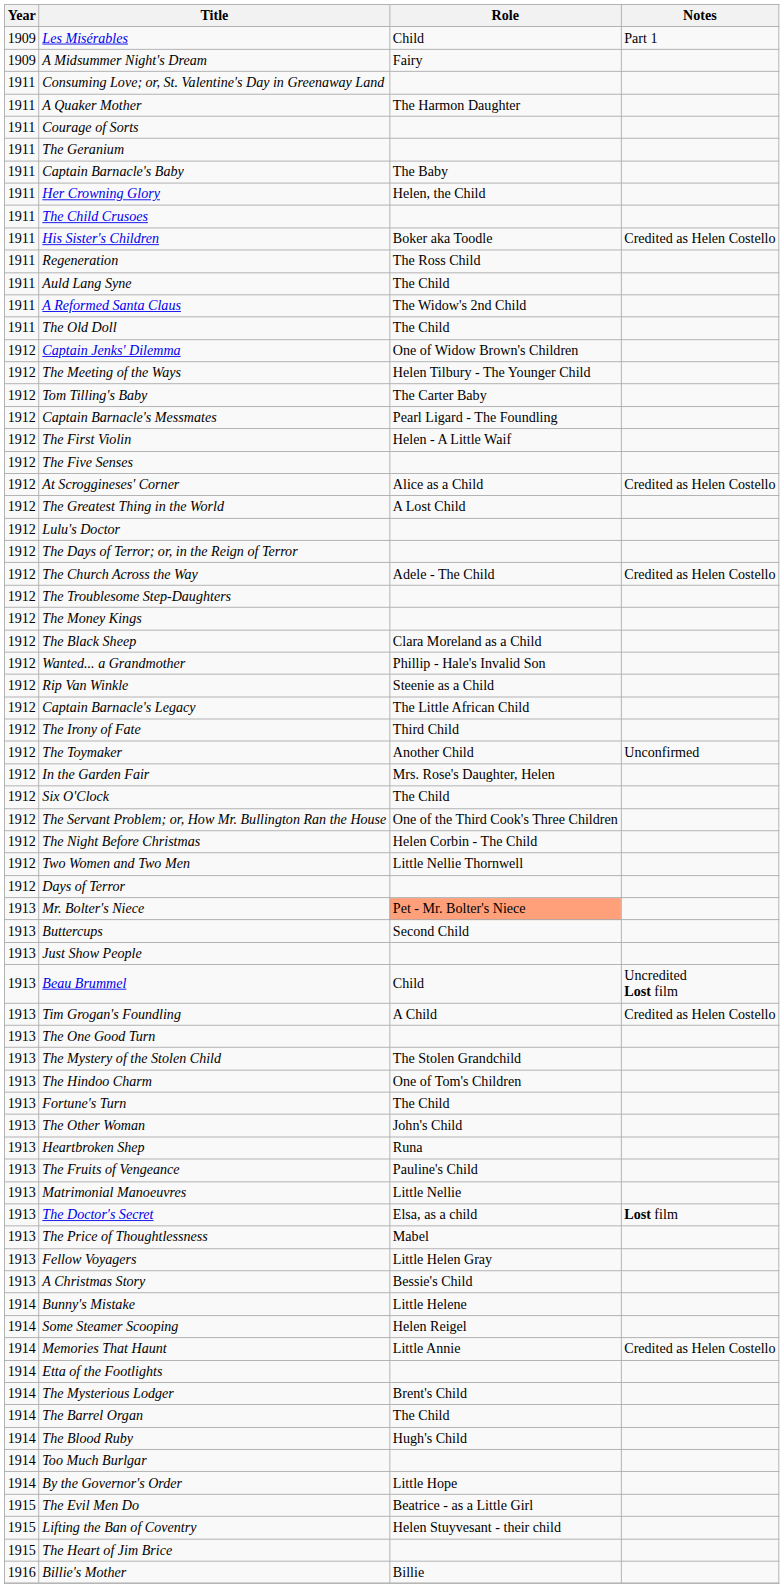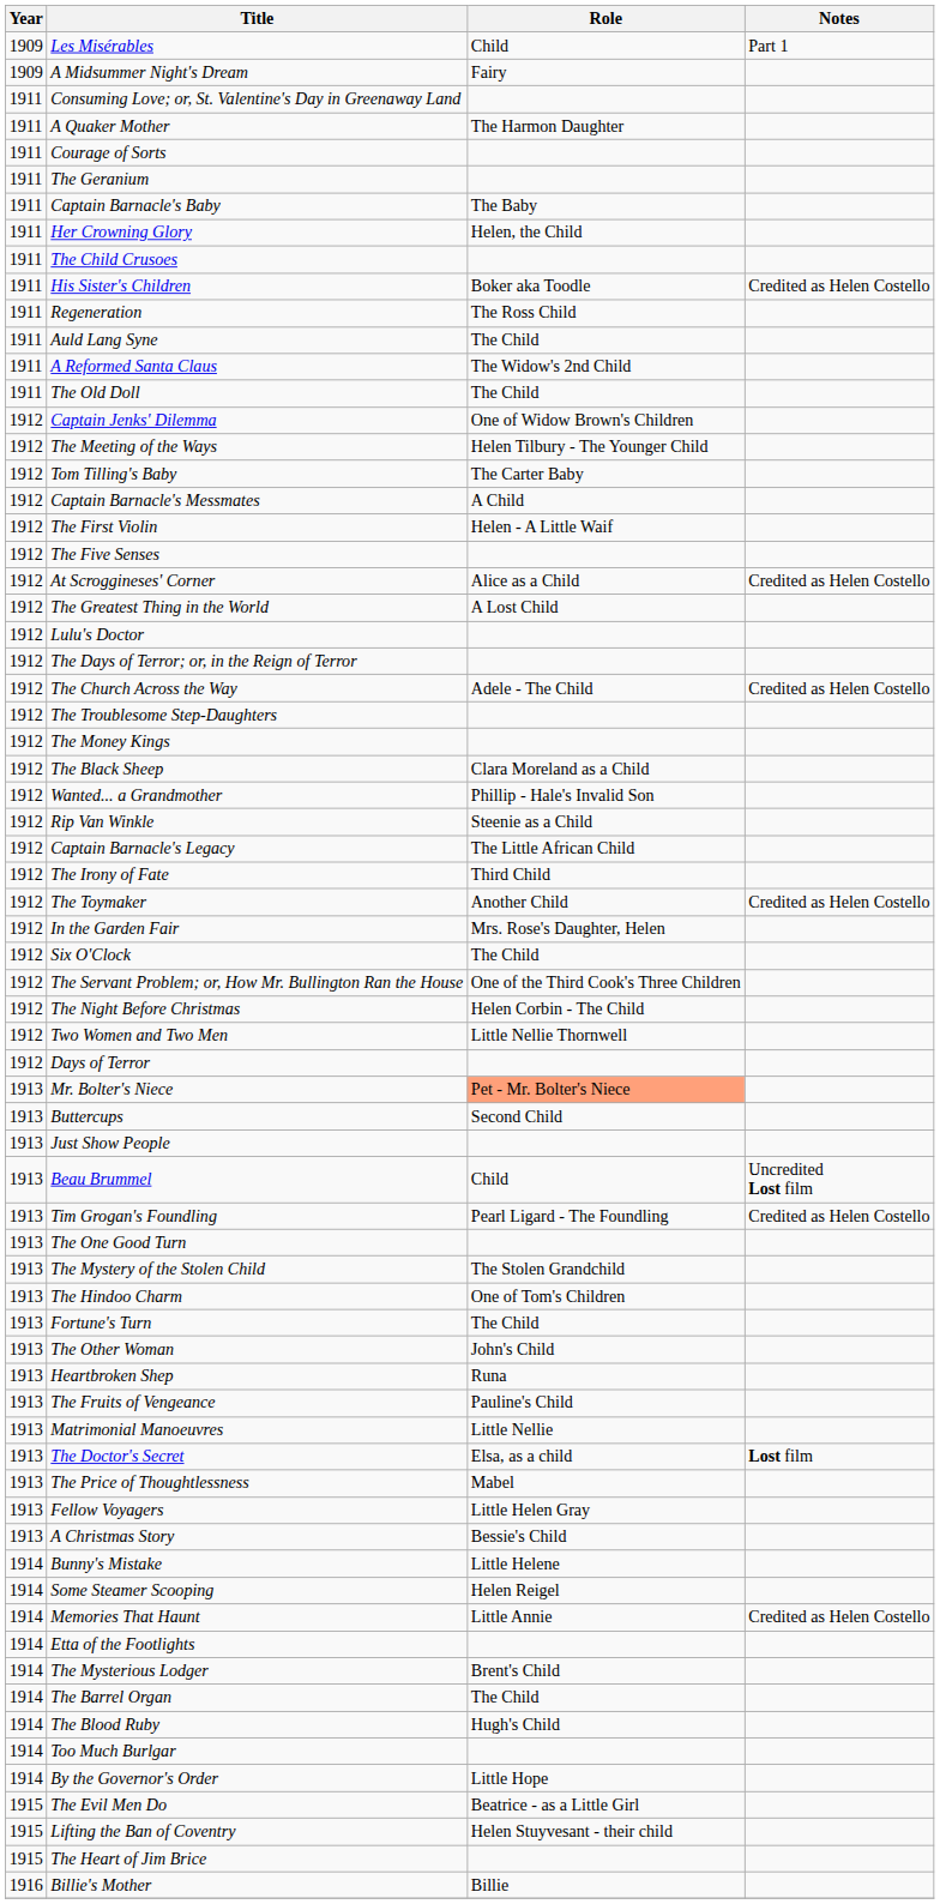 <table class="wikitable sortable">
 <tr>
 <th>Year</th>
 <th>Title</th>
 <th>Role</th>
 <th class="unsortable">Notes</th>
 </tr>
 <tr>
 <td>1909</td>
 <td><em><a href='#'>Les Misérables</a></em></td>
 <td>Child</td>
 <td>Part 1</td>
 </tr>
 <tr>
 <td>1909</td>
 <td><em>A Midsummer Night's Dream</em></td>
 <td>Fairy</td>
 <td></td>
 </tr>
 <tr>
 <td>1911</td>
 <td><em>Consuming Love; or, St. Valentine's Day in Greenaway Land</em></td>
 <td></td>
 <td></td>
 </tr>
 <tr>
 <td>1911</td>
 <td><em>A Quaker Mother</em></td>
 <td>The Harmon Daughter</td>
 <td></td>
 </tr>
 <tr>
 <td>1911</td>
 <td><em>Courage of Sorts</em></td>
 <td></td>
 <td></td>
 </tr>
 <tr>
 <td>1911</td>
 <td><em>The Geranium</em></td>
 <td></td>
 <td></td>
 </tr>
 <tr>
 <td>1911</td>
 <td><em>Captain Barnacle's Baby</em></td>
 <td>The Baby</td>
 <td></td>
 </tr>
 <tr>
 <td>1911</td>
 <td><em><a href='#'>Her Crowning Glory</a></em></td>
 <td>Helen, the Child</td>
 <td></td>
 </tr>
 <tr>
 <td>1911</td>
 <td><em><a href='#'>The Child Crusoes</a></em></td>
 <td></td>
 <td></td>
 </tr>
 <tr>
 <td>1911</td>
 <td><em><a href='#'>His Sister's Children</a></em></td>
 <td>Boker aka Toodle</td>
 <td>Credited as Helen Costello</td>
 </tr>
 <tr>
 <td>1911</td>
 <td><em>Regeneration</em></td>
 <td>The Ross Child</td>
 <td></td>
 </tr>
 <tr>
 <td>1911</td>
 <td><em>Auld Lang Syne</em></td>
 <td>The Child</td>
 <td></td>
 </tr>
 <tr>
 <td>1911</td>
 <td><em><a href='#'>A Reformed Santa Claus</a></em></td>
 <td>The Widow's 2nd Child</td>
 <td></td>
 </tr>
 <tr>
 <td>1911</td>
 <td><em>The Old Doll</em></td>
 <td>The Child</td>
 <td></td>
 </tr>
 <tr>
 <td>1912</td>
 <td><em><a href='#'>Captain Jenks' Dilemma</a></em></td>
 <td>One of Widow Brown's Children</td>
 <td></td>
 </tr>
 <tr>
 <td>1912</td>
 <td><em>The Meeting of the Ways</em></td>
 <td>Helen Tilbury - The Younger Child</td>
 <td></td>
 </tr>
 <tr>
 <td>1912</td>
 <td><em>Tom Tilling's Baby</em></td>
 <td>The Carter Baby</td>
 <td></td>
 </tr>
 <tr>
 <td>1912</td>
 <td><em>Captain Barnacle's Messmates</em></td>
-<td>Pearl Ligard - The Foundling</td>
+<td>A Child</td>
 <td></td>
 </tr>
 <tr>
 <td>1912</td>
 <td><em>The First Violin</em></td>
 <td>Helen - A Little Waif</td>
 <td></td>
 </tr>
 <tr>
 <td>1912</td>
 <td><em>The Five Senses</em></td>
 <td></td>
 <td></td>
 </tr>
 <tr>
 <td>1912</td>
 <td><em>At Scroggineses' Corner</em></td>
 <td>Alice as a Child</td>
 <td>Credited as Helen Costello</td>
 </tr>
 <tr>
 <td>1912</td>
 <td><em>The Greatest Thing in the World</em></td>
 <td>A Lost Child</td>
 <td></td>
 </tr>
 <tr>
 <td>1912</td>
 <td><em>Lulu's Doctor</em></td>
 <td></td>
 <td></td>
 </tr>
 <tr>
 <td>1912</td>
 <td><em>The Days of Terror; or, in the Reign of Terror</em></td>
 <td></td>
 <td></td>
 </tr>
 <tr>
 <td>1912</td>
 <td><em>The Church Across the Way</em></td>
 <td>Adele - The Child</td>
 <td>Credited as Helen Costello</td>
 </tr>
 <tr>
 <td>1912</td>
 <td><em>The Troublesome Step-Daughters</em></td>
 <td></td>
 <td></td>
 </tr>
 <tr>
 <td>1912</td>
 <td><em>The Money Kings</em></td>
 <td></td>
 <td></td>
 </tr>
 <tr>
 <td>1912</td>
 <td><em>The Black Sheep</em></td>
 <td>Clara Moreland as a Child</td>
 <td></td>
 </tr>
 <tr>
 <td>1912</td>
 <td><em>Wanted... a Grandmother</em></td>
 <td>Phillip - Hale's Invalid Son</td>
 <td></td>
 </tr>
 <tr>
 <td>1912</td>
 <td><em>Rip Van Winkle</em></td>
 <td>Steenie as a Child</td>
 <td></td>
 </tr>
 <tr>
 <td>1912</td>
 <td><em>Captain Barnacle's Legacy</em></td>
 <td>The Little African Child</td>
 <td></td>
 </tr>
 <tr>
 <td>1912</td>
 <td><em>The Irony of Fate</em></td>
 <td>Third Child</td>
 <td></td>
 </tr>
 <tr>
 <td>1912</td>
 <td><em>The Toymaker</em></td>
 <td>Another Child</td>
-<td>Unconfirmed</td>
+<td>Credited as Helen Costello</td>
 </tr>
 <tr>
 <td>1912</td>
 <td><em>In the Garden Fair</em></td>
 <td>Mrs. Rose's Daughter, Helen</td>
 <td></td>
 </tr>
 <tr>
 <td>1912</td>
 <td><em>Six O'Clock</em></td>
 <td>The Child</td>
 <td></td>
 </tr>
 <tr>
 <td>1912</td>
 <td><em>The Servant Problem; or, How Mr. Bullington Ran the House</em></td>
 <td>One of the Third Cook's Three Children</td>
 <td></td>
 </tr>
 <tr>
 <td>1912</td>
 <td><em>The Night Before Christmas</em></td>
 <td>Helen Corbin - The Child</td>
 <td></td>
 </tr>
 <tr>
 <td>1912</td>
 <td><em>Two Women and Two Men</em></td>
 <td>Little Nellie Thornwell</td>
 <td></td>
 </tr>
 <tr>
 <td>1912</td>
 <td><em>Days of Terror</em></td>
 <td></td>
 <td></td>
 </tr>
 <tr>
 <td>1913</td>
 <td><em>Mr. Bolter's Niece</em></td>
 <td style="background: lightsalmon;">Pet - Mr. Bolter's Niece</td>
 <td></td>
 </tr>
 <tr>
 <td>1913</td>
 <td><em>Buttercups</em></td>
 <td>Second Child</td>
 <td></td>
 </tr>
 <tr>
 <td>1913</td>
 <td><em>Just Show People</em></td>
 <td></td>
 <td></td>
 </tr>
 <tr>
 <td>1913</td>
 <td><em><a href='#'>Beau Brummel</a></em></td>
 <td>Child</td>
 <td>Uncredited <br> <strong>Lost</strong> film</td>
 </tr>
 <tr>
 <td>1913</td>
 <td><em>Tim Grogan's Foundling</em></td>
-<td>A Child</td>
+<td>Pearl Ligard - The Foundling</td>
 <td>Credited as Helen Costello</td>
 </tr>
 <tr>
 <td>1913</td>
 <td><em>The One Good Turn</em></td>
 <td></td>
 <td></td>
 </tr>
 <tr>
 <td>1913</td>
 <td><em>The Mystery of the Stolen Child</em></td>
 <td>The Stolen Grandchild</td>
 <td></td>
 </tr>
 <tr>
 <td>1913</td>
 <td><em>The Hindoo Charm</em></td>
 <td>One of Tom's Children</td>
 <td></td>
 </tr>
 <tr>
 <td>1913</td>
 <td><em>Fortune's Turn</em></td>
 <td>The Child</td>
 <td></td>
 </tr>
 <tr>
 <td>1913</td>
 <td><em>The Other Woman</em></td>
 <td>John's Child</td>
 <td></td>
 </tr>
 <tr>
 <td>1913</td>
 <td><em>Heartbroken Shep</em></td>
 <td>Runa</td>
 <td></td>
 </tr>
 <tr>
 <td>1913</td>
 <td><em>The Fruits of Vengeance</em></td>
 <td>Pauline's Child</td>
 <td></td>
 </tr>
 <tr>
 <td>1913</td>
 <td><em>Matrimonial Manoeuvres</em></td>
 <td>Little Nellie</td>
 <td></td>
 </tr>
 <tr>
 <td>1913</td>
 <td><em><a href='#'>The Doctor's Secret</a></em></td>
 <td>Elsa, as a child</td>
 <td><strong>Lost</strong> film</td>
 </tr>
 <tr>
 <td>1913</td>
 <td><em>The Price of Thoughtlessness</em></td>
 <td>Mabel</td>
 <td></td>
 </tr>
 <tr>
 <td>1913</td>
 <td><em>Fellow Voyagers</em></td>
 <td>Little Helen Gray</td>
 <td></td>
 </tr>
 <tr>
 <td>1913</td>
 <td><em>A Christmas Story</em></td>
 <td>Bessie's Child</td>
 <td></td>
 </tr>
 <tr>
 <td>1914</td>
 <td><em>Bunny's Mistake</em></td>
 <td>Little Helene</td>
 <td></td>
 </tr>
 <tr>
 <td>1914</td>
 <td><em>Some Steamer Scooping</em></td>
 <td>Helen Reigel</td>
 <td></td>
 </tr>
 <tr>
 <td>1914</td>
 <td><em>Memories That Haunt</em></td>
 <td>Little Annie</td>
 <td>Credited as Helen Costello</td>
 </tr>
 <tr>
 <td>1914</td>
 <td><em>Etta of the Footlights</em></td>
 <td></td>
 <td></td>
 </tr>
 <tr>
 <td>1914</td>
 <td><em>The Mysterious Lodger</em></td>
 <td>Brent's Child</td>
 <td></td>
 </tr>
 <tr>
 <td>1914</td>
 <td><em>The Barrel Organ</em></td>
 <td>The Child</td>
 <td></td>
 </tr>
 <tr>
 <td>1914</td>
 <td><em>The Blood Ruby</em></td>
 <td>Hugh's Child</td>
 <td></td>
 </tr>
 <tr>
 <td>1914</td>
 <td><em>Too Much Burlgar</em></td>
 <td></td>
 <td></td>
 </tr>
 <tr>
 <td>1914</td>
 <td><em>By the Governor's Order</em></td>
 <td>Little Hope</td>
 <td></td>
 </tr>
 <tr>
 <td>1915</td>
 <td><em>The Evil Men Do</em></td>
 <td>Beatrice - as a Little Girl</td>
 <td></td>
 </tr>
 <tr>
 <td>1915</td>
 <td><em>Lifting the Ban of Coventry</em></td>
 <td>Helen Stuyvesant - their child</td>
 <td></td>
 </tr>
 <tr>
 <td>1915</td>
 <td><em>The Heart of Jim Brice</em></td>
 <td></td>
 <td></td>
 </tr>
 <tr>
 <td>1916</td>
 <td><em>Billie's Mother</em></td>
 <td>Billie</td>
 <td></td>
 </tr>
 <tr>
 </tr>
 </table>
